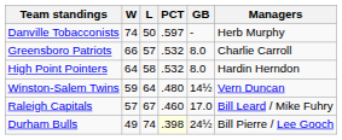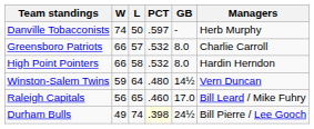 <table class="wikitable">
 <tr>
 <th>Team standings</th>
 <th>W</th>
 <th>L</th>
 <th>PCT</th>
 <th>GB</th>
 <th>Managers</th>
 </tr>
 <tr>
 <td><a href='#'>Danville Tobacconists</a></td>
 <td>74</td>
 <td>50</td>
 <td>.597</td>
 <td>-</td>
 <td>Herb Murphy</td>
 </tr>
 <tr>
 <td><a href='#'>Greensboro Patriots</a></td>
 <td>66</td>
 <td>57</td>
 <td>.532</td>
 <td>8.0</td>
 <td>Charlie Carroll</td>
 </tr>
 <tr>
 <td><a href='#'>High Point Pointers</a></td>
-<td>64</td>
+<td>66</td>
 <td>58</td>
 <td>.532</td>
 <td>8.0</td>
 <td>Hardin Herndon</td>
 </tr>
 <tr>
 <td><a href='#'>Winston-Salem Twins</a></td>
 <td>59</td>
 <td>64</td>
 <td>.480</td>
 <td>14½</td>
 <td><a href='#'>Vern Duncan</a></td>
 </tr>
 <tr>
 <td><a href='#'>Raleigh Capitals</a></td>
-<td>57</td>
-<td>67</td>
+<td>56</td>
+<td>65</td>
 <td>.460</td>
 <td>17.0</td>
 <td><a href='#'>Bill Leard</a> / Mike Fuhry</td>
 </tr>
 <tr>
 <td><a href='#'>Durham Bulls</a></td>
 <td>49</td>
 <td>74</td>
 <td style="background: lightyellow;">.398</td>
 <td>24½</td>
 <td>Bill Pierre / <a href='#'>Lee Gooch</a></td>
 </tr>
 </table>
